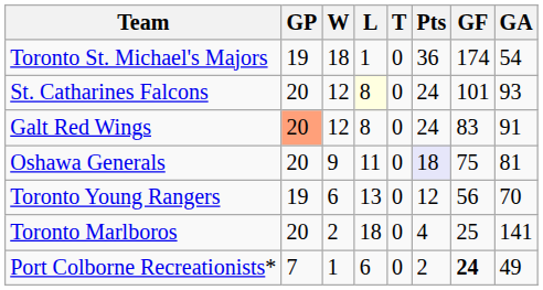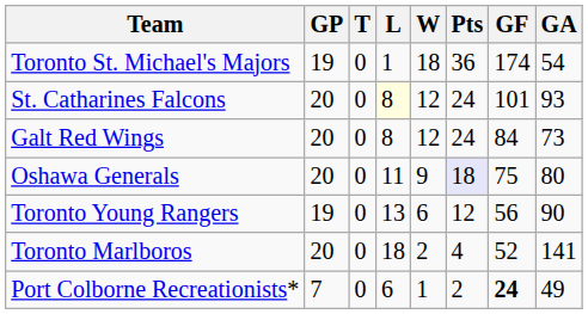 <table class="wikitable">
 <tr>
 <th>Team</th>
 <th>GP</th>
+<th>T</th>
+<th>L</th>
 <th>W</th>
-<th>L</th>
-<th>T</th>
 <th>Pts</th>
 <th>GF</th>
 <th>GA</th>
 </tr>
 <tr>
 <td><a href='#'>Toronto St. Michael's Majors</a></td>
 <td>19</td>
+<td>0</td>
+<td>1</td>
 <td>18</td>
-<td>1</td>
-<td>0</td>
 <td>36</td>
 <td>174</td>
 <td>54</td>
 </tr>
 <tr>
 <td><a href='#'>St. Catharines Falcons</a></td>
 <td>20</td>
+<td>0</td>
+<td style="background: lightyellow;">8</td>
 <td>12</td>
-<td style="background: lightyellow;">8</td>
-<td>0</td>
 <td>24</td>
 <td>101</td>
 <td>93</td>
 </tr>
 <tr>
 <td><a href='#'>Galt Red Wings</a></td>
-<td style="background: lightsalmon;">20</td>
+<td>20</td>
+<td>0</td>
+<td>8</td>
 <td>12</td>
-<td>8</td>
-<td>0</td>
 <td>24</td>
-<td>83</td>
-<td>91</td>
+<td>84</td>
+<td>73</td>
 </tr>
 <tr>
 <td><a href='#'>Oshawa Generals</a></td>
 <td>20</td>
+<td>0</td>
+<td>11</td>
 <td>9</td>
-<td>11</td>
-<td>0</td>
 <td style="background: lavender;">18</td>
 <td>75</td>
-<td>81</td>
+<td>80</td>
 </tr>
 <tr>
 <td><a href='#'>Toronto Young Rangers</a></td>
 <td>19</td>
+<td>0</td>
+<td>13</td>
 <td>6</td>
-<td>13</td>
-<td>0</td>
 <td>12</td>
 <td>56</td>
-<td>70</td>
+<td>90</td>
 </tr>
 <tr>
 <td><a href='#'>Toronto Marlboros</a></td>
 <td>20</td>
+<td>0</td>
+<td>18</td>
 <td>2</td>
-<td>18</td>
-<td>0</td>
 <td>4</td>
-<td>25</td>
+<td>52</td>
 <td>141</td>
 </tr>
 <tr>
 <td><a href='#'>Port Colborne Recreationists</a>*</td>
 <td>7</td>
+<td>0</td>
+<td>6</td>
 <td>1</td>
-<td>6</td>
-<td>0</td>
 <td>2</td>
 <td><strong>24</strong></td>
 <td>49</td>
 </tr>
 </table>
